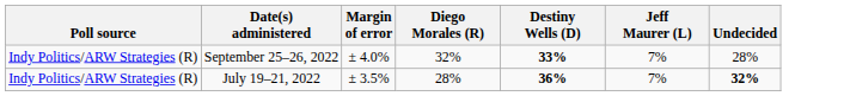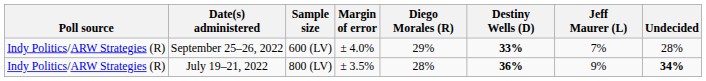 <table class="wikitable" style="font-size:90%;text-align:center;">
 <tr valign=bottom>
 <th>Poll source</th>
 <th>Date(s)<br>administered</th>
+<th>Sample<br>size</th>
 <th>Margin<br>of error</th>
 <th style="width:100px;">Diego<br>Morales (R)</th>
 <th style="width:100px;">Destiny<br>Wells (D)</th>
 <th style="width:100px;">Jeff<br>Maurer (L)</th>
 <th>Undecided</th>
 </tr>
 <tr>
 <td style="text-align:left;"><a href='#'>Indy Politics</a>/<a href='#'>ARW Strategies</a> (R)</td>
 <td>September 25–26, 2022</td>
+<td>600 (LV)</td>
 <td>± 4.0%</td>
-<td>32%</td>
+<td>29%</td>
 <td><strong>33%</strong></td>
 <td>7%</td>
 <td>28%</td>
 </tr>
 <tr>
 <td style="text-align:left;"><a href='#'>Indy Politics</a>/<a href='#'>ARW Strategies</a> (R)</td>
 <td>July 19–21, 2022</td>
+<td>800 (LV)</td>
 <td>± 3.5%</td>
 <td>28%</td>
 <td><strong>36%</strong></td>
-<td>7%</td>
-<td><strong>32%</strong></td>
+<td>9%</td>
+<td><strong>34%</strong></td>
 </tr>
 </table>
